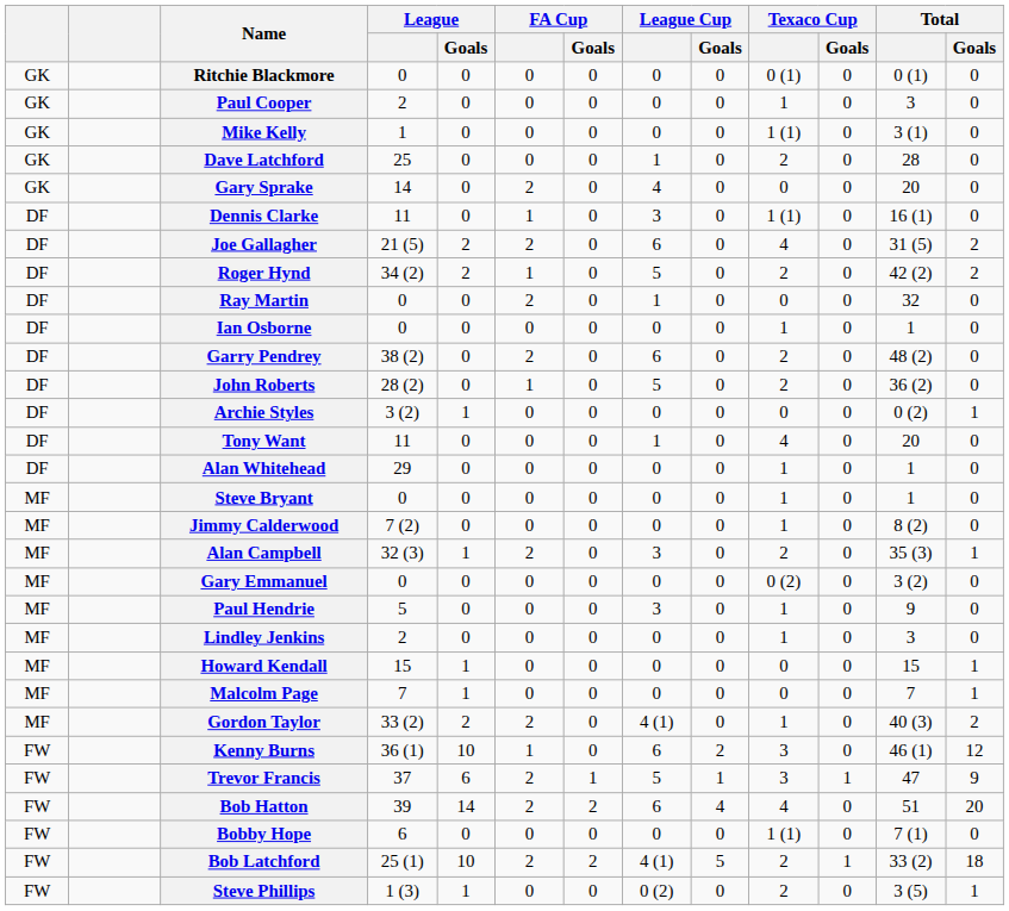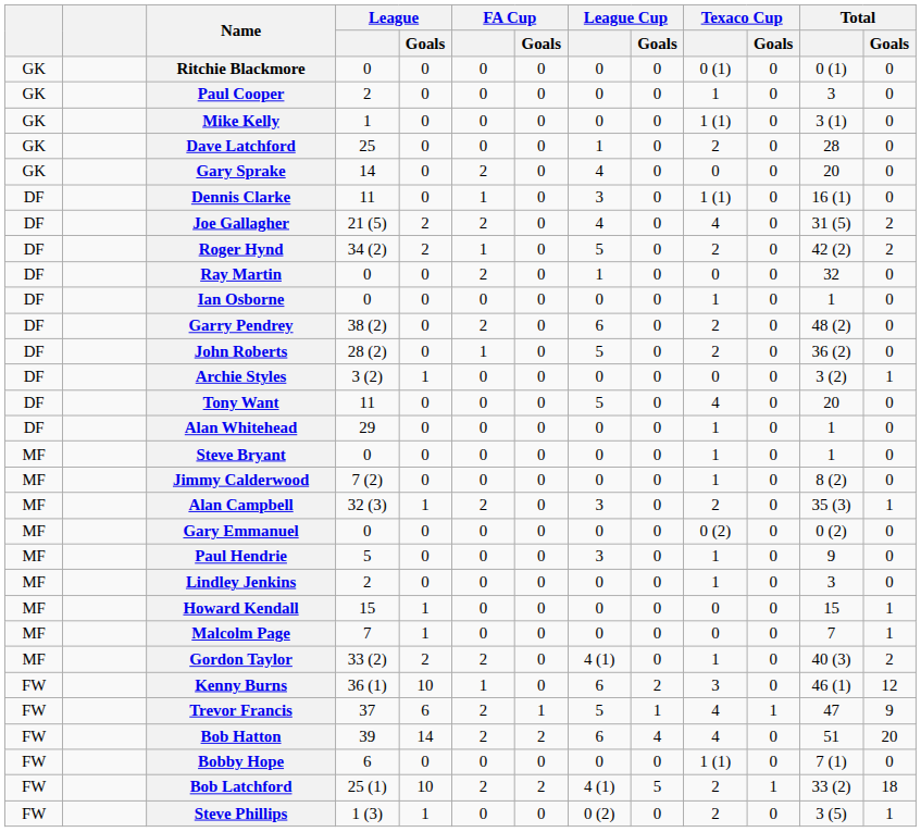 <table class="wikitable plainrowheaders" style="text-align:center;">
 <tr>
 <th rowspan="2" scope="col" width="50"></th>
 <th rowspan="2" scope="col" width="75"></th>
 <th rowspan="2" scope="col" width="180" scope=col>Name</th>
 <th colspan="2"><a href='#'>League</a></th>
 <th colspan="2"><a href='#'>FA Cup</a></th>
 <th colspan="2"><a href='#'>League Cup</a></th>
 <th colspan="2"><a href='#'>Texaco Cup</a></th>
 <th colspan="2">Total</th>
 </tr>
 <tr>
 <th scope="col" width="55"></th>
 <th scope="col" width="45">Goals</th>
 <th scope="col" width="55"></th>
 <th scope="col" width="45">Goals</th>
 <th scope="col" width="55"></th>
 <th scope="col" width="45">Goals</th>
 <th scope="col" width="55"></th>
 <th scope="col" width="45">Goals</th>
 <th scope="col" width="55"></th>
 <th scope="col" width="45">Goals</th>
 </tr>
 <tr>
 <td>GK</td>
 <td></td>
 <th scope="row">Ritchie Blackmore</th>
 <td>0</td>
 <td>0</td>
 <td>0</td>
 <td>0</td>
 <td>0</td>
 <td>0</td>
 <td>0 (1)</td>
 <td>0</td>
 <td>0 (1)</td>
 <td>0</td>
 </tr>
 <tr>
 <td>GK</td>
 <td></td>
 <th scope="row"><a href='#'>Paul Cooper</a></th>
 <td>2</td>
 <td>0</td>
 <td>0</td>
 <td>0</td>
 <td>0</td>
 <td>0</td>
 <td>1</td>
 <td>0</td>
 <td>3</td>
 <td>0</td>
 </tr>
 <tr>
 <td>GK</td>
 <td></td>
 <th scope="row"><a href='#'>Mike Kelly</a></th>
 <td>1</td>
 <td>0</td>
 <td>0</td>
 <td>0</td>
 <td>0</td>
 <td>0</td>
 <td>1 (1)</td>
 <td>0</td>
 <td>3 (1)</td>
 <td>0</td>
 </tr>
 <tr>
 <td>GK</td>
 <td></td>
 <th scope="row"><a href='#'>Dave Latchford</a></th>
 <td>25</td>
 <td>0</td>
 <td>0</td>
 <td>0</td>
 <td>1</td>
 <td>0</td>
 <td>2</td>
 <td>0</td>
 <td>28</td>
 <td>0</td>
 </tr>
 <tr>
 <td>GK</td>
 <td></td>
 <th scope="row"><a href='#'>Gary Sprake</a></th>
 <td>14</td>
 <td>0</td>
 <td>2</td>
 <td>0</td>
 <td>4</td>
 <td>0</td>
 <td>0</td>
 <td>0</td>
 <td>20</td>
 <td>0</td>
 </tr>
 <tr>
 <td>DF</td>
 <td></td>
 <th scope="row"><a href='#'>Dennis Clarke</a></th>
 <td>11</td>
 <td>0</td>
 <td>1</td>
 <td>0</td>
 <td>3</td>
 <td>0</td>
 <td>1 (1)</td>
 <td>0</td>
 <td>16 (1)</td>
 <td>0</td>
 </tr>
 <tr>
 <td>DF</td>
 <td></td>
 <th scope="row"><a href='#'>Joe Gallagher</a></th>
 <td>21 (5)</td>
 <td>2</td>
 <td>2</td>
 <td>0</td>
-<td>6</td>
+<td>4</td>
 <td>0</td>
 <td>4</td>
 <td>0</td>
 <td>31 (5)</td>
 <td>2</td>
 </tr>
 <tr>
 <td>DF</td>
 <td></td>
 <th scope="row"><a href='#'>Roger Hynd</a></th>
 <td>34 (2)</td>
 <td>2</td>
 <td>1</td>
 <td>0</td>
 <td>5</td>
 <td>0</td>
 <td>2</td>
 <td>0</td>
 <td>42 (2)</td>
 <td>2</td>
 </tr>
 <tr>
 <td>DF</td>
 <td></td>
 <th scope="row"><a href='#'>Ray Martin</a></th>
 <td>0</td>
 <td>0</td>
 <td>2</td>
 <td>0</td>
 <td>1</td>
 <td>0</td>
 <td>0</td>
 <td>0</td>
 <td>32</td>
 <td>0</td>
 </tr>
 <tr>
 <td>DF</td>
 <td></td>
 <th scope="row"><a href='#'>Ian Osborne</a></th>
 <td>0</td>
 <td>0</td>
 <td>0</td>
 <td>0</td>
 <td>0</td>
 <td>0</td>
 <td>1</td>
 <td>0</td>
 <td>1</td>
 <td>0</td>
 </tr>
 <tr>
 <td>DF</td>
 <td></td>
 <th scope="row"><a href='#'>Garry Pendrey</a></th>
 <td>38 (2)</td>
 <td>0</td>
 <td>2</td>
 <td>0</td>
 <td>6</td>
 <td>0</td>
 <td>2</td>
 <td>0</td>
 <td>48 (2)</td>
 <td>0</td>
 </tr>
 <tr>
 <td>DF</td>
 <td></td>
 <th scope="row"><a href='#'>John Roberts</a></th>
 <td>28 (2)</td>
 <td>0</td>
 <td>1</td>
 <td>0</td>
 <td>5</td>
 <td>0</td>
 <td>2</td>
 <td>0</td>
 <td>36 (2)</td>
 <td>0</td>
 </tr>
 <tr>
 <td>DF</td>
 <td></td>
 <th scope="row"><a href='#'>Archie Styles</a></th>
 <td>3 (2)</td>
 <td>1</td>
 <td>0</td>
 <td>0</td>
 <td>0</td>
 <td>0</td>
 <td>0</td>
 <td>0</td>
-<td>0 (2)</td>
+<td>3 (2)</td>
 <td>1</td>
 </tr>
 <tr>
 <td>DF</td>
 <td></td>
 <th scope="row"><a href='#'>Tony Want</a></th>
 <td>11</td>
 <td>0</td>
 <td>0</td>
 <td>0</td>
-<td>1</td>
+<td>5</td>
 <td>0</td>
 <td>4</td>
 <td>0</td>
 <td>20</td>
 <td>0</td>
 </tr>
 <tr>
 <td>DF</td>
 <td></td>
 <th scope="row"><a href='#'>Alan Whitehead</a></th>
 <td>29</td>
 <td>0</td>
 <td>0</td>
 <td>0</td>
 <td>0</td>
 <td>0</td>
 <td>1</td>
 <td>0</td>
 <td>1</td>
 <td>0</td>
 </tr>
 <tr>
 <td>MF</td>
 <td></td>
 <th scope="row"><a href='#'>Steve Bryant</a></th>
 <td>0</td>
 <td>0</td>
 <td>0</td>
 <td>0</td>
 <td>0</td>
 <td>0</td>
 <td>1</td>
 <td>0</td>
 <td>1</td>
 <td>0</td>
 </tr>
 <tr>
 <td>MF</td>
 <td></td>
 <th scope="row"><a href='#'>Jimmy Calderwood</a></th>
 <td>7 (2)</td>
 <td>0</td>
 <td>0</td>
 <td>0</td>
 <td>0</td>
 <td>0</td>
 <td>1</td>
 <td>0</td>
 <td>8 (2)</td>
 <td>0</td>
 </tr>
 <tr>
 <td>MF</td>
 <td></td>
 <th scope="row"><a href='#'>Alan Campbell</a></th>
 <td>32 (3)</td>
 <td>1</td>
 <td>2</td>
 <td>0</td>
 <td>3</td>
 <td>0</td>
 <td>2</td>
 <td>0</td>
 <td>35 (3)</td>
 <td>1</td>
 </tr>
 <tr>
 <td>MF</td>
 <td></td>
 <th scope="row"><a href='#'>Gary Emmanuel</a></th>
 <td>0</td>
 <td>0</td>
 <td>0</td>
 <td>0</td>
 <td>0</td>
 <td>0</td>
 <td>0 (2)</td>
 <td>0</td>
-<td>3 (2)</td>
+<td>0 (2)</td>
 <td>0</td>
 </tr>
 <tr>
 <td>MF</td>
 <td></td>
 <th scope="row"><a href='#'>Paul Hendrie</a></th>
 <td>5</td>
 <td>0</td>
 <td>0</td>
 <td>0</td>
 <td>3</td>
 <td>0</td>
 <td>1</td>
 <td>0</td>
 <td>9</td>
 <td>0</td>
 </tr>
 <tr>
 <td>MF</td>
 <td></td>
 <th scope="row"><a href='#'>Lindley Jenkins</a></th>
 <td>2</td>
 <td>0</td>
 <td>0</td>
 <td>0</td>
 <td>0</td>
 <td>0</td>
 <td>1</td>
 <td>0</td>
 <td>3</td>
 <td>0</td>
 </tr>
 <tr>
 <td>MF</td>
 <td></td>
 <th scope="row"><a href='#'>Howard Kendall</a></th>
 <td>15</td>
 <td>1</td>
 <td>0</td>
 <td>0</td>
 <td>0</td>
 <td>0</td>
 <td>0</td>
 <td>0</td>
 <td>15</td>
 <td>1</td>
 </tr>
 <tr>
 <td>MF</td>
 <td></td>
 <th scope="row"><a href='#'>Malcolm Page</a></th>
 <td>7</td>
 <td>1</td>
 <td>0</td>
 <td>0</td>
 <td>0</td>
 <td>0</td>
 <td>0</td>
 <td>0</td>
 <td>7</td>
 <td>1</td>
 </tr>
 <tr>
 <td>MF</td>
 <td></td>
 <th scope="row"><a href='#'>Gordon Taylor</a></th>
 <td>33 (2)</td>
 <td>2</td>
 <td>2</td>
 <td>0</td>
 <td>4 (1)</td>
 <td>0</td>
 <td>1</td>
 <td>0</td>
 <td>40 (3)</td>
 <td>2</td>
 </tr>
 <tr>
 <td>FW</td>
 <td></td>
 <th scope="row"><a href='#'>Kenny Burns</a></th>
 <td>36 (1)</td>
 <td>10</td>
 <td>1</td>
 <td>0</td>
 <td>6</td>
 <td>2</td>
 <td>3</td>
 <td>0</td>
 <td>46 (1)</td>
 <td>12</td>
 </tr>
 <tr>
 <td>FW</td>
 <td></td>
 <th scope="row"><a href='#'>Trevor Francis</a></th>
 <td>37</td>
 <td>6</td>
 <td>2</td>
 <td>1</td>
 <td>5</td>
 <td>1</td>
-<td>3</td>
+<td>4</td>
 <td>1</td>
 <td>47</td>
 <td>9</td>
 </tr>
 <tr>
 <td>FW</td>
 <td></td>
 <th scope="row"><a href='#'>Bob Hatton</a></th>
 <td>39</td>
 <td>14</td>
 <td>2</td>
 <td>2</td>
 <td>6</td>
 <td>4</td>
 <td>4</td>
 <td>0</td>
 <td>51</td>
 <td>20</td>
 </tr>
 <tr>
 <td>FW</td>
 <td></td>
 <th scope="row"><a href='#'>Bobby Hope</a></th>
 <td>6</td>
 <td>0</td>
 <td>0</td>
 <td>0</td>
 <td>0</td>
 <td>0</td>
 <td>1 (1)</td>
 <td>0</td>
 <td>7 (1)</td>
 <td>0</td>
 </tr>
 <tr>
 <td>FW</td>
 <td></td>
 <th scope="row"><a href='#'>Bob Latchford</a> </th>
 <td>25 (1)</td>
 <td>10</td>
 <td>2</td>
 <td>2</td>
 <td>4 (1)</td>
 <td>5</td>
 <td>2</td>
 <td>1</td>
 <td>33 (2)</td>
 <td>18</td>
 </tr>
 <tr>
 <td>FW</td>
 <td></td>
 <th scope="row"><a href='#'>Steve Phillips</a></th>
 <td>1 (3)</td>
 <td>1</td>
 <td>0</td>
 <td>0</td>
 <td>0 (2)</td>
 <td>0</td>
 <td>2</td>
 <td>0</td>
 <td>3 (5)</td>
 <td>1</td>
 </tr>
 </table>
